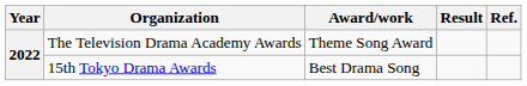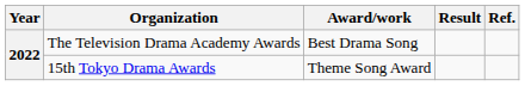 <table class="wikitable">
 <tr>
 <th>Year</th>
 <th>Organization</th>
 <th>Award/work</th>
 <th>Result</th>
 <th>Ref.</th>
 </tr>
 <tr>
 <th rowspan="2" scope="row">2022</th>
 <td>The Television Drama Academy Awards</td>
-<td>Theme Song Award</td>
+<td>Best Drama Song</td>
 <td></td>
 <td align="center"></td>
 </tr>
 <tr>
 <td>15th <a href='#'>Tokyo Drama Awards</a></td>
-<td>Best Drama Song</td>
+<td>Theme Song Award</td>
 <td></td>
 <td align="center"></td>
 </tr>
 </table>
